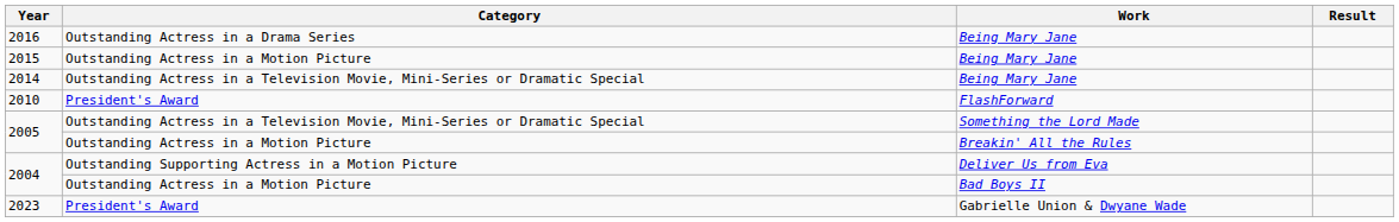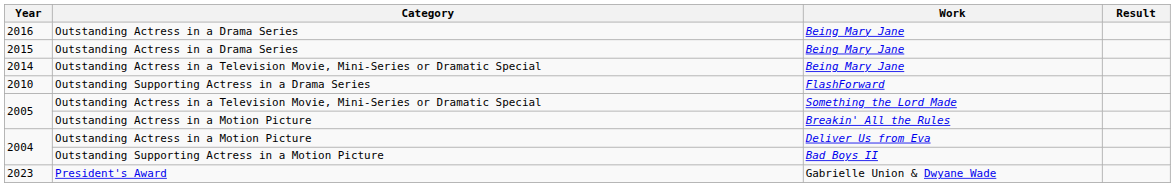 <table class="wikitable" width=70%>
 <tr>
 <th scope="col">Year</th>
 <th scope="col">Category</th>
 <th scope="col">Work</th>
 <th scope="col">Result</th>
 </tr>
 <tr>
 <td>2016</td>
 <td>Outstanding Actress in a Drama Series</td>
 <td><em><a href='#'>Being Mary Jane</a></em></td>
 <td></td>
 </tr>
 <tr>
 <td>2015</td>
-<td>Outstanding Actress in a Motion Picture</td>
+<td>Outstanding Actress in a Drama Series</td>
 <td><em><a href='#'>Being Mary Jane</a></em></td>
 <td></td>
 </tr>
 <tr>
 <td>2014</td>
 <td>Outstanding Actress in a Television Movie, Mini-Series or Dramatic Special</td>
 <td><em><a href='#'>Being Mary Jane</a></em></td>
 <td></td>
 </tr>
 <tr>
 <td>2010</td>
-<td><a href='#'>President's Award</a></td>
+<td>Outstanding Supporting Actress in a Drama Series</td>
 <td><em><a href='#'>FlashForward</a></em></td>
 <td></td>
 </tr>
 <tr>
 <td rowspan=2>2005</td>
 <td>Outstanding Actress in a Television Movie, Mini-Series or Dramatic Special</td>
 <td><em><a href='#'>Something the Lord Made</a></em></td>
 <td></td>
 </tr>
 <tr>
 <td>Outstanding Actress in a Motion Picture</td>
 <td><em><a href='#'>Breakin' All the Rules</a></em></td>
 <td></td>
 </tr>
 <tr>
 <td rowspan=2>2004</td>
-<td>Outstanding Supporting Actress in a Motion Picture</td>
+<td>Outstanding Actress in a Motion Picture</td>
 <td><em><a href='#'>Deliver Us from Eva</a></em></td>
 <td></td>
 </tr>
 <tr>
-<td>Outstanding Actress in a Motion Picture</td>
+<td>Outstanding Supporting Actress in a Motion Picture</td>
 <td><em><a href='#'>Bad Boys II</a></em></td>
 <td></td>
 </tr>
 <tr>
 <td>2023</td>
 <td><a href='#'>President's Award</a></td>
 <td>Gabrielle Union & <a href='#'>Dwyane Wade</a></td>
 <td></td>
 </tr>
 </table>
